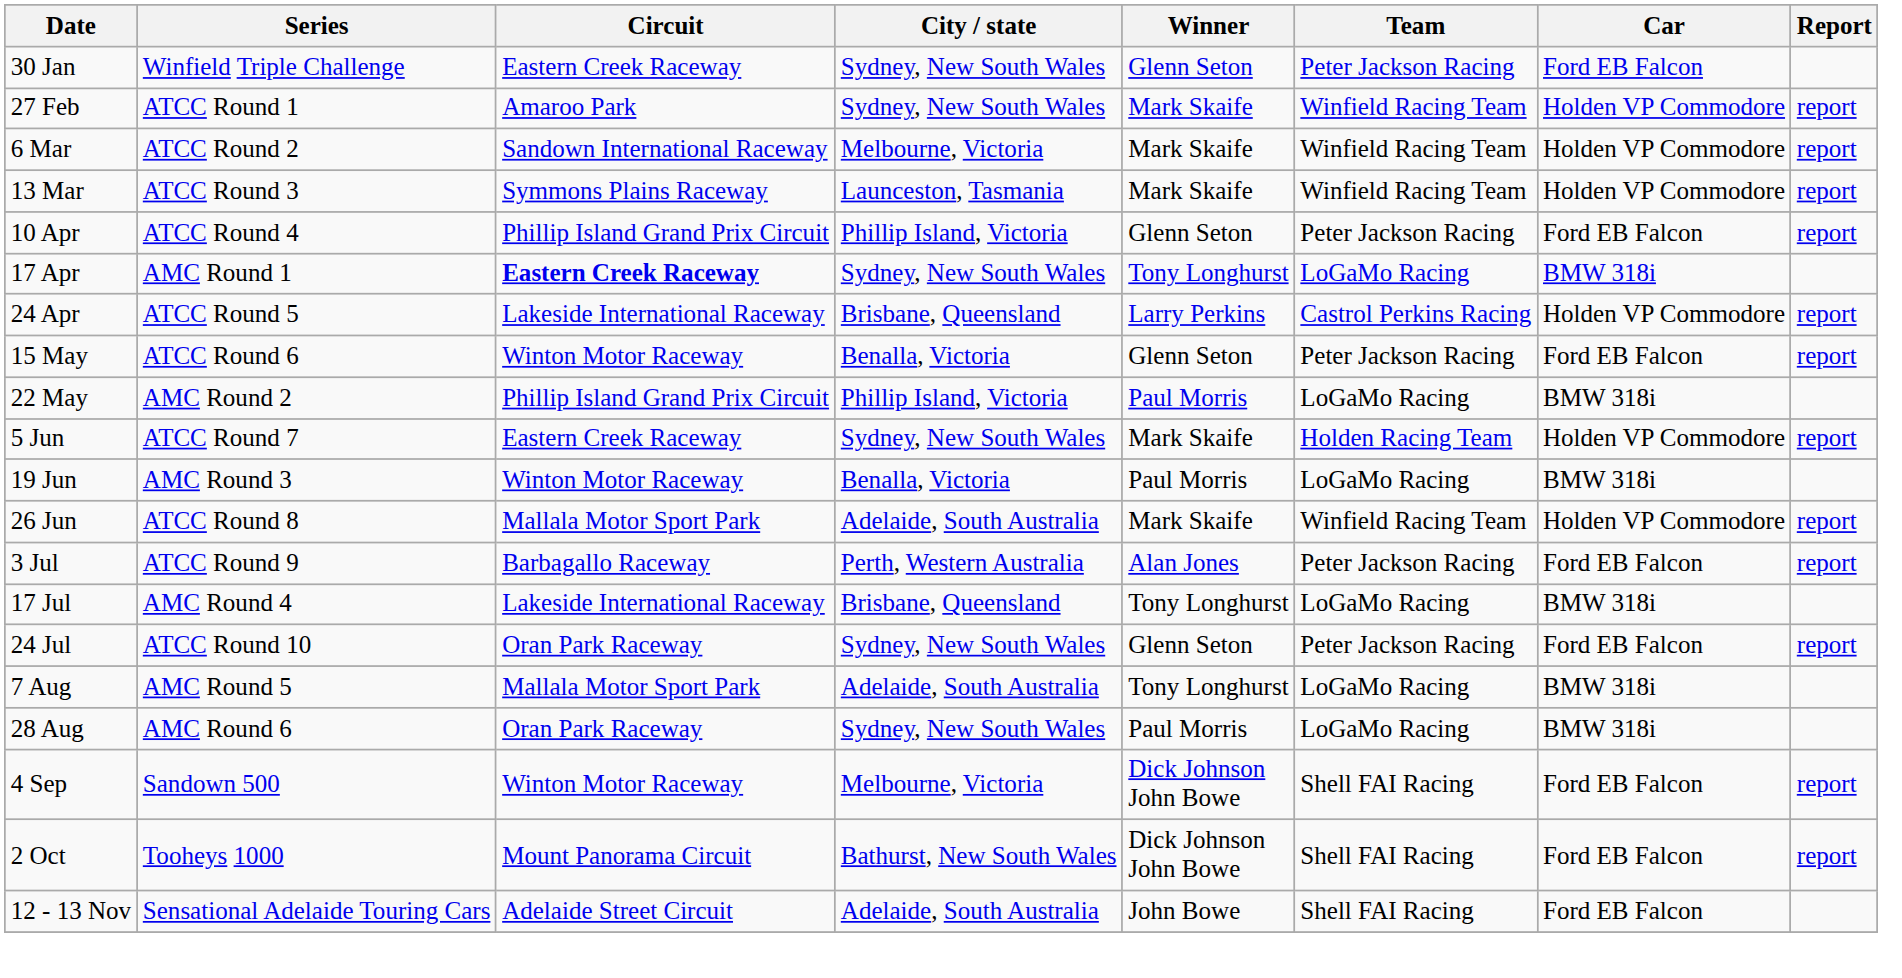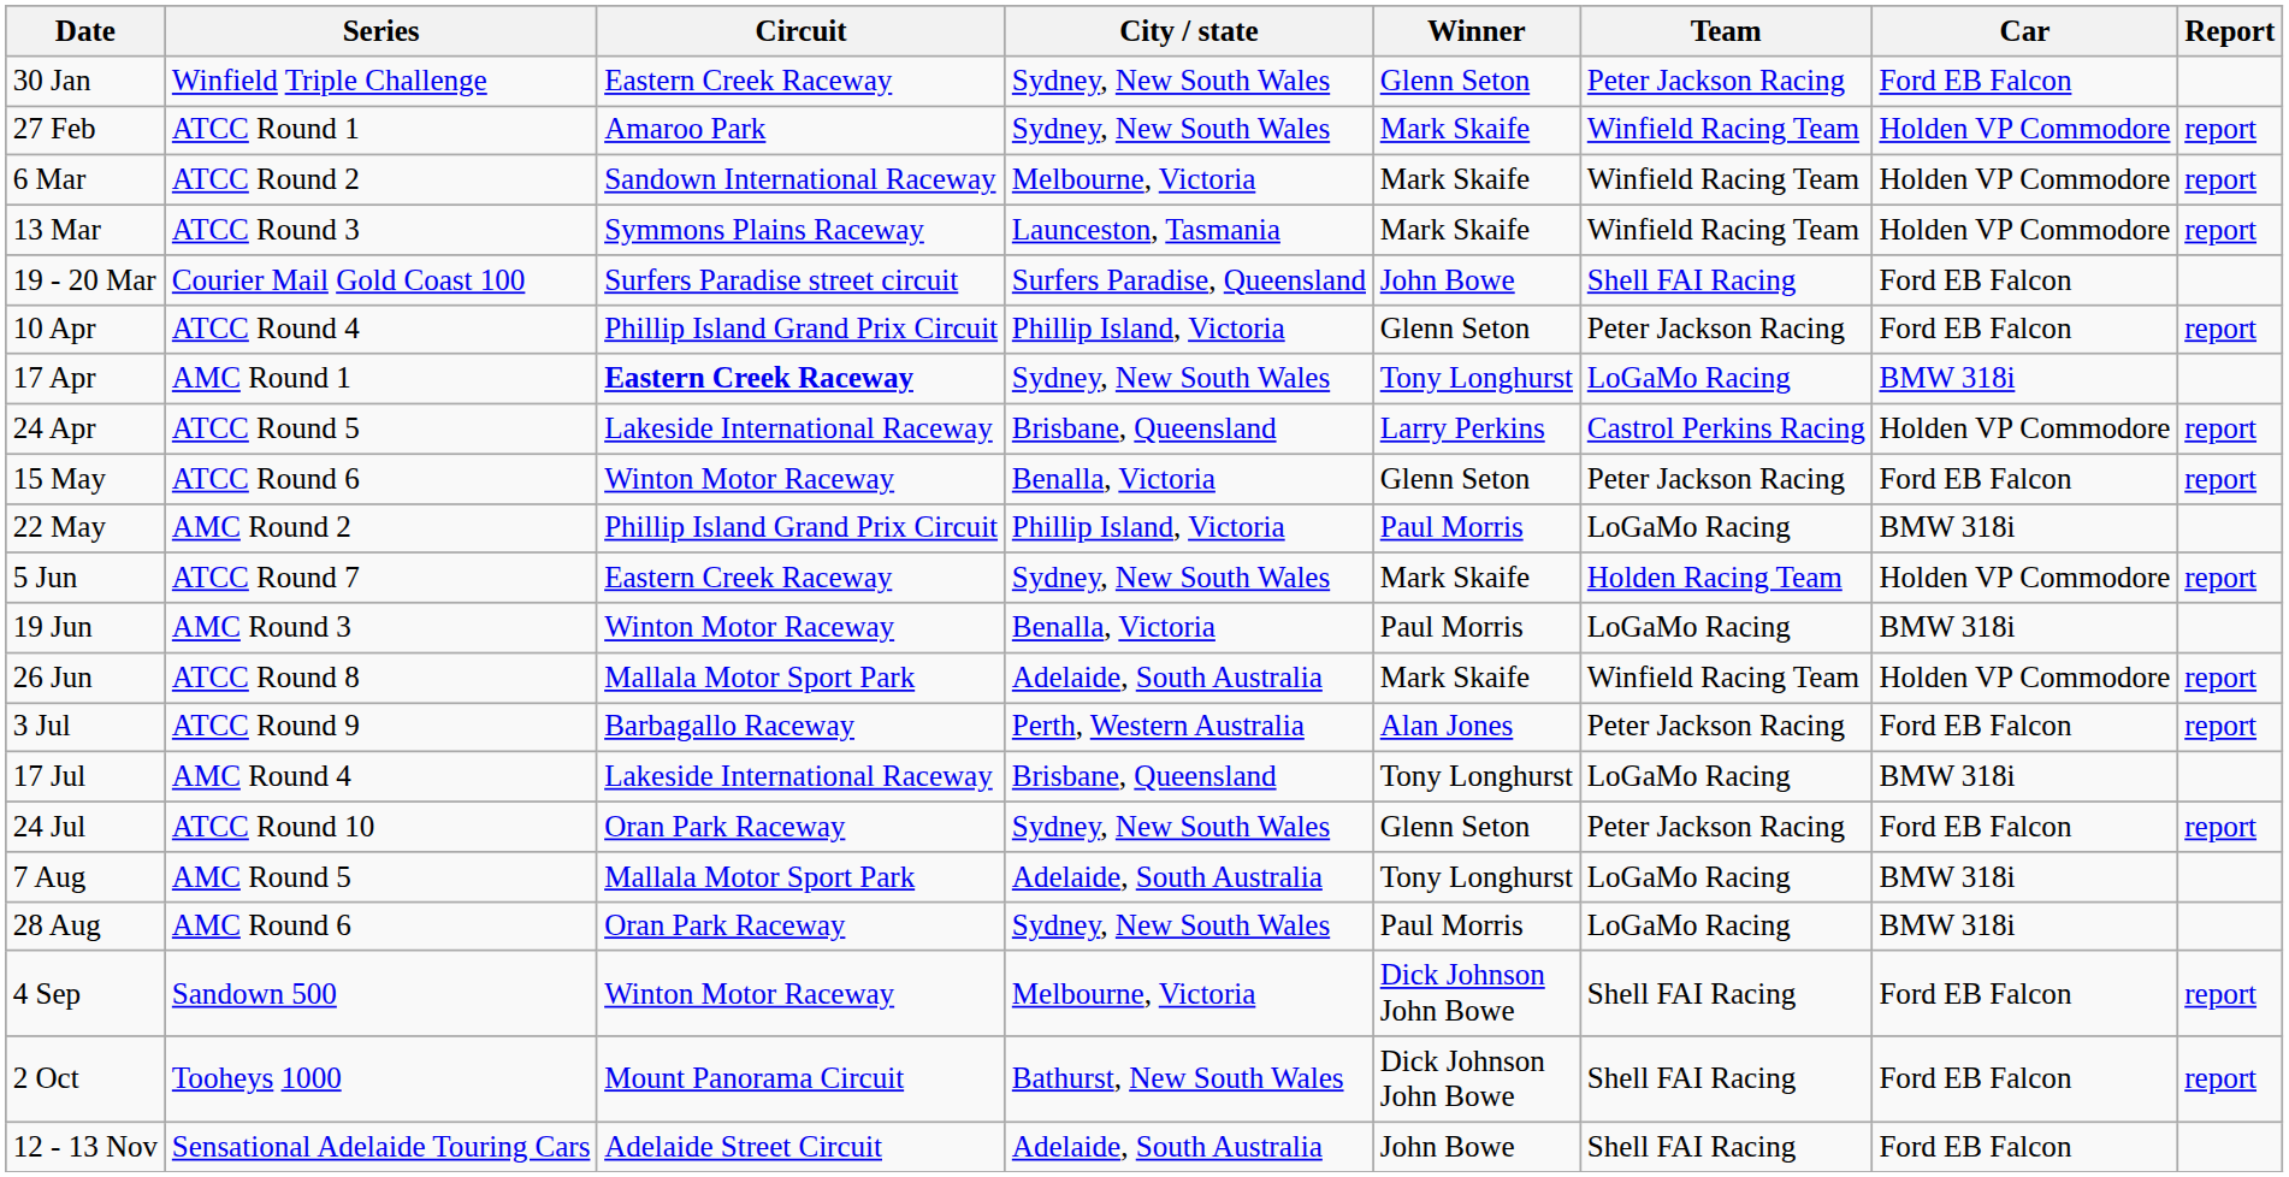 <table class="wikitable" style="font-size: 90%">
 <tr>
 <th>Date</th>
 <th>Series</th>
 <th>Circuit</th>
 <th>City / state</th>
 <th>Winner</th>
 <th>Team</th>
 <th>Car</th>
 <th>Report</th>
 </tr>
 <tr>
 <td>30 Jan</td>
 <td><a href='#'>Winfield</a> <a href='#'>Triple Challenge</a></td>
 <td><a href='#'>Eastern Creek Raceway</a></td>
 <td><a href='#'>Sydney</a>, <a href='#'>New South Wales</a></td>
 <td><a href='#'>Glenn Seton</a></td>
 <td><a href='#'>Peter Jackson Racing</a></td>
 <td><a href='#'>Ford EB Falcon</a></td>
 <td></td>
 </tr>
 <tr>
 <td>27 Feb</td>
 <td><a href='#'>ATCC</a> Round 1</td>
 <td><a href='#'>Amaroo Park</a></td>
 <td><a href='#'>Sydney</a>, <a href='#'>New South Wales</a></td>
 <td><a href='#'>Mark Skaife</a></td>
 <td><a href='#'>Winfield Racing Team</a></td>
 <td><a href='#'>Holden VP Commodore</a></td>
 <td><a href='#'>report</a></td>
 </tr>
 <tr>
 <td>6 Mar</td>
 <td><a href='#'>ATCC</a> Round 2</td>
 <td><a href='#'>Sandown International Raceway</a></td>
 <td><a href='#'>Melbourne</a>, <a href='#'>Victoria</a></td>
 <td>Mark Skaife</td>
 <td>Winfield Racing Team</td>
 <td>Holden VP Commodore</td>
 <td><a href='#'>report</a></td>
 </tr>
 <tr>
 <td>13 Mar</td>
 <td><a href='#'>ATCC</a> Round 3</td>
 <td><a href='#'>Symmons Plains Raceway</a></td>
 <td><a href='#'>Launceston</a>, <a href='#'>Tasmania</a></td>
 <td>Mark Skaife</td>
 <td>Winfield Racing Team</td>
 <td>Holden VP Commodore</td>
 <td><a href='#'>report</a></td>
+</tr>
+<tr>
+<td>19 - 20 Mar</td>
+<td><a href='#'>Courier Mail</a> <a href='#'>Gold Coast 100</a></td>
+<td><a href='#'>Surfers Paradise street circuit</a></td>
+<td><a href='#'>Surfers Paradise</a>, <a href='#'>Queensland</a></td>
+<td><a href='#'>John Bowe</a></td>
+<td><a href='#'>Shell FAI Racing</a></td>
+<td>Ford EB Falcon</td>
+<td></td>
 </tr>
 <tr>
 <td>10 Apr</td>
 <td><a href='#'>ATCC</a> Round 4</td>
 <td><a href='#'>Phillip Island Grand Prix Circuit</a></td>
 <td><a href='#'>Phillip Island</a>, <a href='#'>Victoria</a></td>
 <td>Glenn Seton</td>
 <td>Peter Jackson Racing</td>
 <td>Ford EB Falcon</td>
 <td><a href='#'>report</a></td>
 </tr>
 <tr>
 <td>17 Apr</td>
 <td><a href='#'>AMC</a> Round 1</td>
 <td><strong><a href='#'>Eastern Creek Raceway</a></strong></td>
 <td><a href='#'>Sydney</a>, <a href='#'>New South Wales</a></td>
 <td><a href='#'>Tony Longhurst</a></td>
 <td><a href='#'>LoGaMo Racing</a></td>
 <td><a href='#'>BMW 318i</a></td>
 <td></td>
 </tr>
 <tr>
 <td>24 Apr</td>
 <td><a href='#'>ATCC</a> Round 5</td>
 <td><a href='#'>Lakeside International Raceway</a></td>
 <td><a href='#'>Brisbane</a>, <a href='#'>Queensland</a></td>
 <td><a href='#'>Larry Perkins</a></td>
 <td><a href='#'>Castrol Perkins Racing</a></td>
 <td>Holden VP Commodore</td>
 <td><a href='#'>report</a></td>
 </tr>
 <tr>
 <td>15 May</td>
 <td><a href='#'>ATCC</a> Round 6</td>
 <td><a href='#'>Winton Motor Raceway</a></td>
 <td><a href='#'>Benalla</a>, <a href='#'>Victoria</a></td>
 <td>Glenn Seton</td>
 <td>Peter Jackson Racing</td>
 <td>Ford EB Falcon</td>
 <td><a href='#'>report</a></td>
 </tr>
 <tr>
 <td>22 May</td>
 <td><a href='#'>AMC</a> Round 2</td>
 <td><a href='#'>Phillip Island Grand Prix Circuit</a></td>
 <td><a href='#'>Phillip Island</a>, <a href='#'>Victoria</a></td>
 <td><a href='#'>Paul Morris</a></td>
 <td>LoGaMo Racing</td>
 <td>BMW 318i</td>
 <td></td>
 </tr>
 <tr>
 <td>5 Jun</td>
 <td><a href='#'>ATCC</a> Round 7</td>
 <td><a href='#'>Eastern Creek Raceway</a></td>
 <td><a href='#'>Sydney</a>, <a href='#'>New South Wales</a></td>
 <td>Mark Skaife</td>
 <td><a href='#'>Holden Racing Team</a></td>
 <td>Holden VP Commodore</td>
 <td><a href='#'>report</a></td>
 </tr>
 <tr>
 <td>19 Jun</td>
 <td><a href='#'>AMC</a> Round 3</td>
 <td><a href='#'>Winton Motor Raceway</a></td>
 <td><a href='#'>Benalla</a>, <a href='#'>Victoria</a></td>
 <td>Paul Morris</td>
 <td>LoGaMo Racing</td>
 <td>BMW 318i</td>
 <td></td>
 </tr>
 <tr>
 <td>26 Jun</td>
 <td><a href='#'>ATCC</a> Round 8</td>
 <td><a href='#'>Mallala Motor Sport Park</a></td>
 <td><a href='#'>Adelaide</a>, <a href='#'>South Australia</a></td>
 <td>Mark Skaife</td>
 <td>Winfield Racing Team</td>
 <td>Holden VP Commodore</td>
 <td><a href='#'>report</a></td>
 </tr>
 <tr>
 <td>3 Jul</td>
 <td><a href='#'>ATCC</a> Round 9</td>
 <td><a href='#'>Barbagallo Raceway</a></td>
 <td><a href='#'>Perth</a>, <a href='#'>Western Australia</a></td>
 <td><a href='#'>Alan Jones</a></td>
 <td>Peter Jackson Racing</td>
 <td>Ford EB Falcon</td>
 <td><a href='#'>report</a></td>
 </tr>
 <tr>
 <td>17 Jul</td>
 <td><a href='#'>AMC</a> Round 4</td>
 <td><a href='#'>Lakeside International Raceway</a></td>
 <td><a href='#'>Brisbane</a>, <a href='#'>Queensland</a></td>
 <td>Tony Longhurst</td>
 <td>LoGaMo Racing</td>
 <td>BMW 318i</td>
 <td></td>
 </tr>
 <tr>
 <td>24 Jul</td>
 <td><a href='#'>ATCC</a> Round 10</td>
 <td><a href='#'>Oran Park Raceway</a></td>
 <td><a href='#'>Sydney</a>, <a href='#'>New South Wales</a></td>
 <td>Glenn Seton</td>
 <td>Peter Jackson Racing</td>
 <td>Ford EB Falcon</td>
 <td><a href='#'>report</a></td>
 </tr>
 <tr>
 <td>7 Aug</td>
 <td><a href='#'>AMC</a> Round 5</td>
 <td><a href='#'>Mallala Motor Sport Park</a></td>
 <td><a href='#'>Adelaide</a>, <a href='#'>South Australia</a></td>
 <td>Tony Longhurst</td>
 <td>LoGaMo Racing</td>
 <td>BMW 318i</td>
 <td></td>
 </tr>
 <tr>
 <td>28 Aug</td>
 <td><a href='#'>AMC</a> Round 6</td>
 <td><a href='#'>Oran Park Raceway</a></td>
 <td><a href='#'>Sydney</a>, <a href='#'>New South Wales</a></td>
 <td>Paul Morris</td>
 <td>LoGaMo Racing</td>
 <td>BMW 318i</td>
 <td></td>
 </tr>
 <tr>
 <td>4 Sep</td>
 <td><a href='#'>Sandown 500</a></td>
 <td><a href='#'>Winton Motor Raceway</a></td>
 <td><a href='#'>Melbourne</a>, <a href='#'>Victoria</a></td>
 <td><a href='#'>Dick Johnson</a><br>John Bowe</td>
 <td>Shell FAI Racing</td>
 <td>Ford EB Falcon</td>
 <td><a href='#'>report</a></td>
 </tr>
 <tr>
 <td>2 Oct</td>
 <td><a href='#'>Tooheys</a> <a href='#'>1000</a></td>
 <td><a href='#'>Mount Panorama Circuit</a></td>
 <td><a href='#'>Bathurst</a>, <a href='#'>New South Wales</a></td>
 <td>Dick Johnson<br>John Bowe</td>
 <td>Shell FAI Racing</td>
 <td>Ford EB Falcon</td>
 <td><a href='#'>report</a></td>
 </tr>
 <tr>
 <td>12 - 13 Nov</td>
 <td><a href='#'>Sensational Adelaide Touring Cars</a></td>
 <td><a href='#'>Adelaide Street Circuit</a></td>
 <td><a href='#'>Adelaide</a>, <a href='#'>South Australia</a></td>
 <td>John Bowe</td>
 <td>Shell FAI Racing</td>
 <td>Ford EB Falcon</td>
 <td></td>
 </tr>
 <tr>
 </tr>
 </table>
